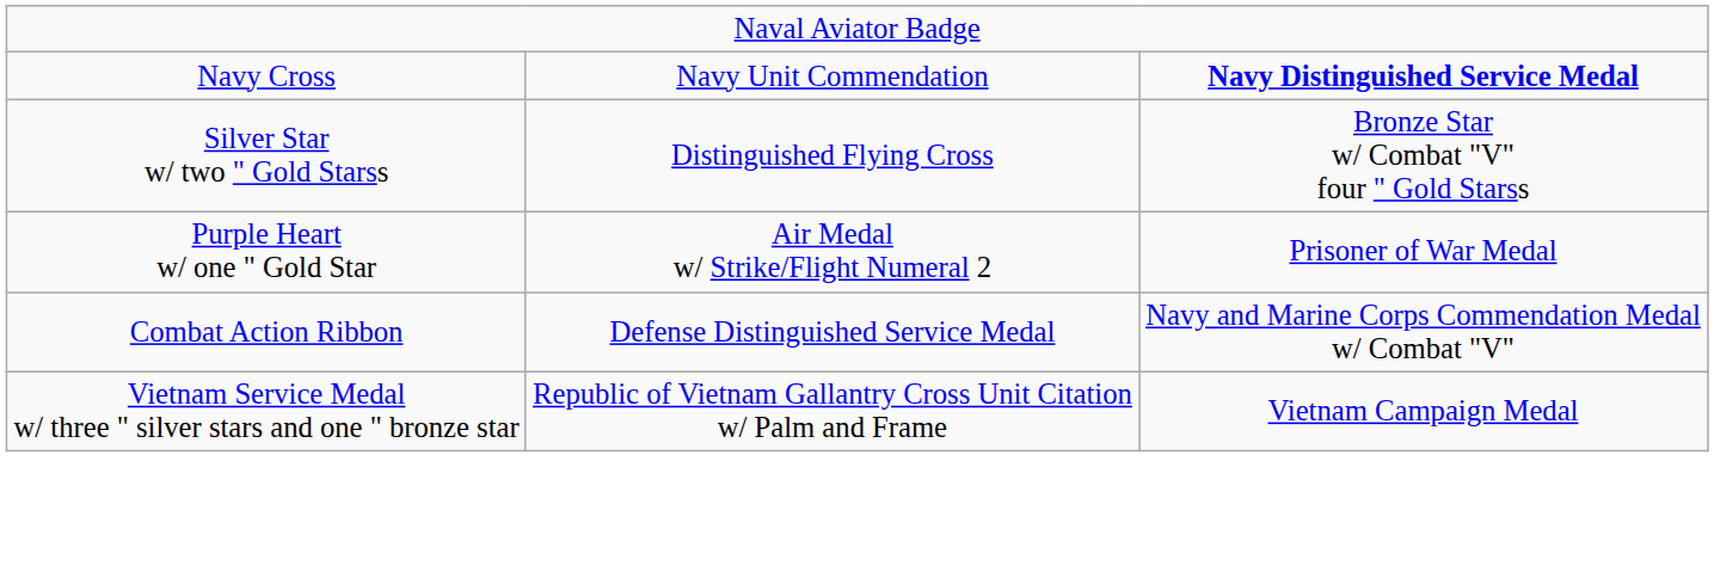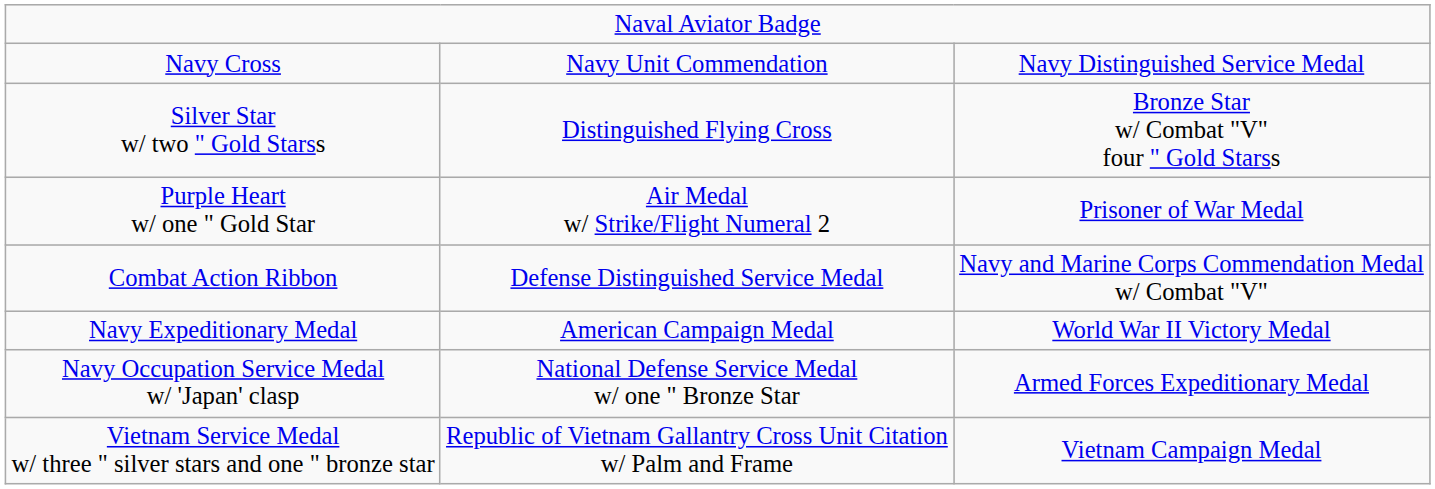 <table class="wikitable" style="margin:1em auto; text-align:center;">
 <tr>
 <td colspan="3"><a href='#'>Naval Aviator Badge</a></td>
 </tr>
 <tr>
 <td><a href='#'>Navy Cross</a></td>
 <td><a href='#'>Navy Unit Commendation</a></td>
-<td><strong><a href='#'>Navy Distinguished Service Medal</a></strong></td>
+<td><a href='#'>Navy Distinguished Service Medal</a></td>
 </tr>
 <tr>
 <td><a href='#'>Silver Star</a><br>w/ two <a href='#'>" Gold Stars</a>s</td>
 <td><a href='#'>Distinguished Flying Cross</a></td>
 <td><a href='#'>Bronze Star</a><br>w/ Combat "V"<br> four <a href='#'>" Gold Stars</a>s</td>
 </tr>
 <tr>
 <td><a href='#'>Purple Heart</a><br>w/ one " Gold Star</td>
 <td><a href='#'>Air Medal</a><br> w/ <a href='#'>Strike/Flight Numeral</a> 2</td>
 <td><a href='#'>Prisoner of War Medal</a></td>
 </tr>
 <tr>
 <td><a href='#'>Combat Action Ribbon</a></td>
 <td><a href='#'>Defense Distinguished Service Medal</a></td>
 <td><a href='#'>Navy and Marine Corps Commendation Medal</a><br>w/ Combat "V"</td>
 </tr>
 <tr>
+<td><a href='#'>Navy Expeditionary Medal</a></td>
+<td><a href='#'>American Campaign Medal</a></td>
+<td><a href='#'>World War II Victory Medal</a></td>
+</tr>
+<tr>
+<td><a href='#'>Navy Occupation Service Medal</a><br>w/ 'Japan' clasp</td>
+<td><a href='#'>National Defense Service Medal</a><br>w/ one " Bronze Star</td>
+<td><a href='#'>Armed Forces Expeditionary Medal</a></td>
+</tr>
+<tr>
 <td><a href='#'>Vietnam Service Medal</a><br>w/ three " silver stars and one " bronze star</td>
 <td><a href='#'>Republic of Vietnam Gallantry Cross Unit Citation</a><br>w/ Palm and Frame</td>
 <td><a href='#'>Vietnam Campaign Medal</a></td>
 </tr>
 </table>
